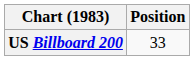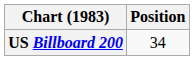 <table class="wikitable plainrowheaders" style="text-align:center">
 <tr>
 <th scope="col">Chart (1983)</th>
 <th scope="col">Position</th>
 </tr>
 <tr>
 <th scope="row">US <em><a href='#'>Billboard 200</a></em></th>
-<td>33</td>
+<td>34</td>
 </tr>
 </table>
